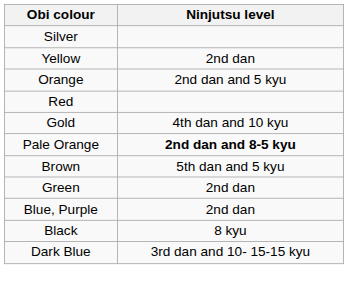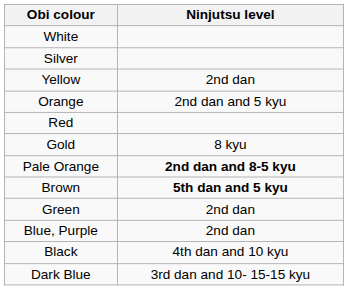 <table width="400" class="wikitable" style="text-align:center">
 <tr>
 <th>Obi colour</th>
 <th>Ninjutsu level</th>
+</tr>
+<tr>
+<td>White</td>
+<td></td>
 </tr>
 <tr>
 <td>Silver</td>
 <td></td>
 </tr>
 <tr>
 <td>Yellow</td>
 <td>2nd dan</td>
 </tr>
 <tr>
 <td>Orange</td>
 <td>2nd dan and 5 kyu</td>
 </tr>
 <tr>
 <td>Red</td>
 <td></td>
 </tr>
 <tr>
 <td>Gold</td>
-<td>4th dan and 10 kyu</td>
+<td>8 kyu</td>
 </tr>
 <tr>
 <td>Pale Orange</td>
 <td><strong>2nd dan and 8-5 kyu</strong></td>
 </tr>
 <tr>
 <td>Brown</td>
-<td>5th dan and 5 kyu</td>
+<td><strong>5th dan and 5 kyu</strong></td>
 </tr>
 <tr>
 <td>Green</td>
 <td>2nd dan</td>
 </tr>
 <tr>
 <td>Blue, Purple</td>
 <td>2nd dan</td>
 </tr>
 <tr>
 <td>Black</td>
-<td>8 kyu</td>
+<td>4th dan and 10 kyu</td>
 </tr>
 <tr>
 <td>Dark Blue</td>
 <td>3rd dan and 10- 15-15 kyu</td>
 </tr>
 </table>
